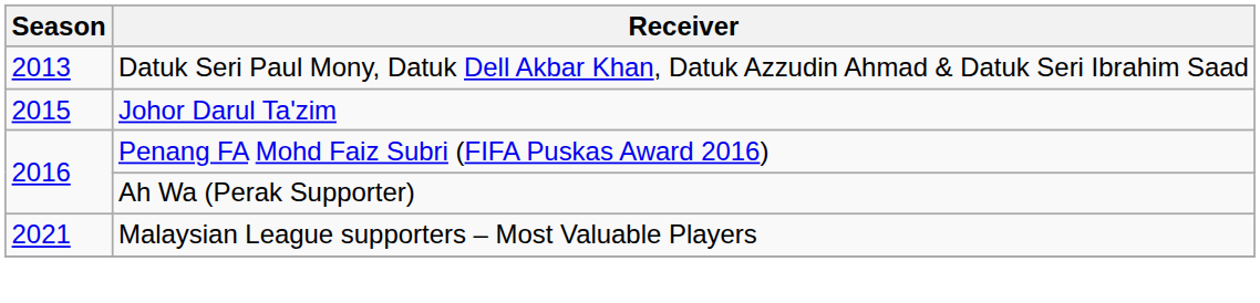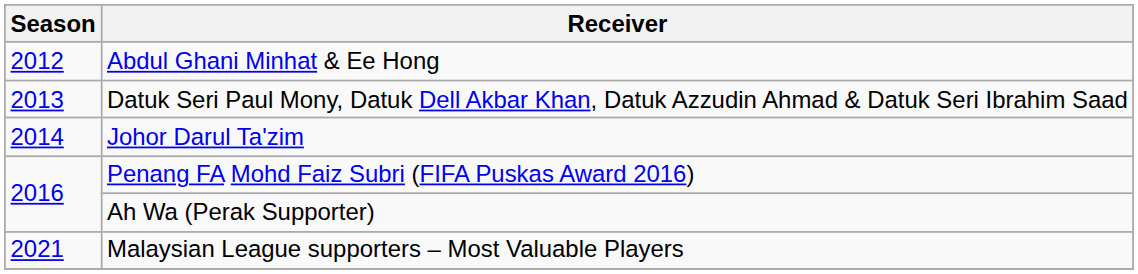 <table class="wikitable" style="font-size: 85%;">
 <tr>
 <th>Season</th>
 <th>Receiver</th>
 </tr>
 <tr>
+<td><a href='#'>2012</a></td>
+<td> <a href='#'>Abdul Ghani Minhat</a> &  Ee Hong</td>
+</tr>
+<tr>
 <td><a href='#'>2013</a></td>
 <td> Datuk Seri Paul Mony, Datuk <a href='#'>Dell Akbar Khan</a>,  Datuk Azzudin Ahmad &  Datuk Seri Ibrahim Saad</td>
 </tr>
 <tr>
-<td><a href='#'>2015</a></td>
+<td><a href='#'>2014</a></td>
 <td> <a href='#'>Johor Darul Ta'zim</a></td>
 </tr>
 <tr>
 <td rowspan="2"><a href='#'>2016</a></td>
 <td> <a href='#'>Penang FA</a> <a href='#'>Mohd Faiz Subri</a> (<a href='#'>FIFA Puskas Award 2016</a>)</td>
 </tr>
 <tr>
 <td> Ah Wa (Perak Supporter)</td>
 </tr>
 <tr>
 <td><a href='#'>2021</a></td>
 <td> Malaysian League supporters – Most Valuable Players</td>
 </tr>
 <tr>
 </tr>
 </table>
